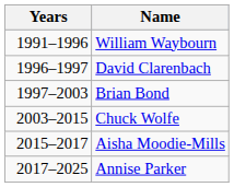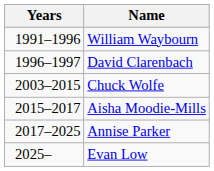 <table class="wikitable">
 <tr style="background:#b0c4de;">
 <th>Years</th>
 <th>Name</th>
 </tr>
 <tr>
 <td>  1991–1996</td>
 <td><a href='#'>William Waybourn</a></td>
 </tr>
 <tr>
 <td>  1996–1997</td>
 <td><a href='#'>David Clarenbach</a></td>
 </tr>
 <tr>
-<td>  1997–2003</td>
-<td><a href='#'>Brian Bond</a></td>
-</tr>
-<tr>
 <td>  2003–2015</td>
 <td><a href='#'>Chuck Wolfe</a></td>
 </tr>
 <tr>
 <td>  2015–2017</td>
 <td><a href='#'>Aisha Moodie-Mills</a></td>
 </tr>
 <tr>
 <td>  2017–2025</td>
 <td><a href='#'>Annise Parker</a></td>
 </tr>
+<tr>
+<td>  2025– </td>
+<td><a href='#'>Evan Low</a></td>
+</tr>
 </table>
